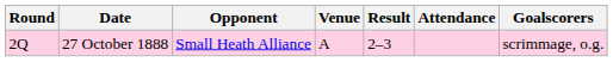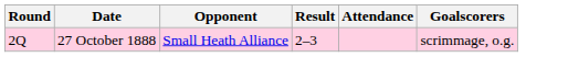 <table class="wikitable">
 <tr>
 <th>Round</th>
 <th>Date</th>
 <th>Opponent</th>
-<th>Venue</th>
 <th>Result</th>
 <th>Attendance</th>
 <th>Goalscorers</th>
 </tr>
 <tr style="background-color: #ffd0e3;">
 <td>2Q</td>
 <td>27 October 1888</td>
 <td><a href='#'>Small Heath Alliance</a></td>
-<td>A</td>
 <td>2–3</td>
 <td></td>
 <td>scrimmage, o.g.</td>
 </tr>
 </table>
